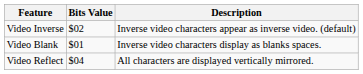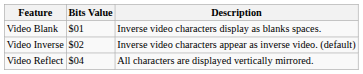 <table class="wikitable">
 <tr>
 <th>Feature</th>
 <th>Bits Value</th>
 <th>Description</th>
 </tr>
 <tr>
+<td>Video Blank</td>
+<td>$01</td>
+<td>Inverse video characters display as blanks spaces.</td>
+</tr>
+<tr>
 <td>Video Inverse</td>
 <td>$02</td>
 <td>Inverse video characters appear as inverse video. (default)</td>
-</tr>
-<tr>
-<td>Video Blank</td>
-<td>$01</td>
-<td>Inverse video characters display as blanks spaces.</td>
 </tr>
 <tr>
 <td>Video Reflect</td>
 <td>$04</td>
 <td>All characters are displayed vertically mirrored.</td>
 </tr>
 </table>
